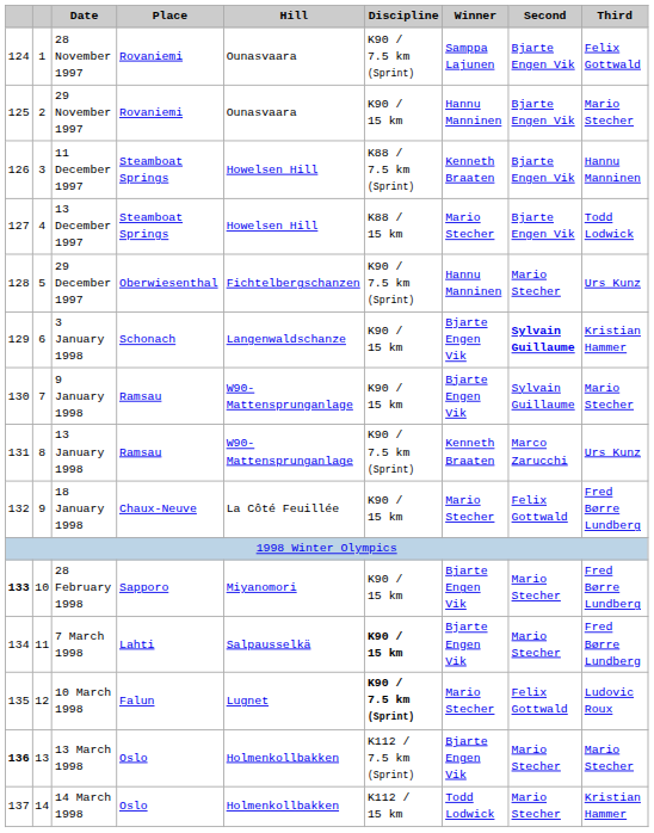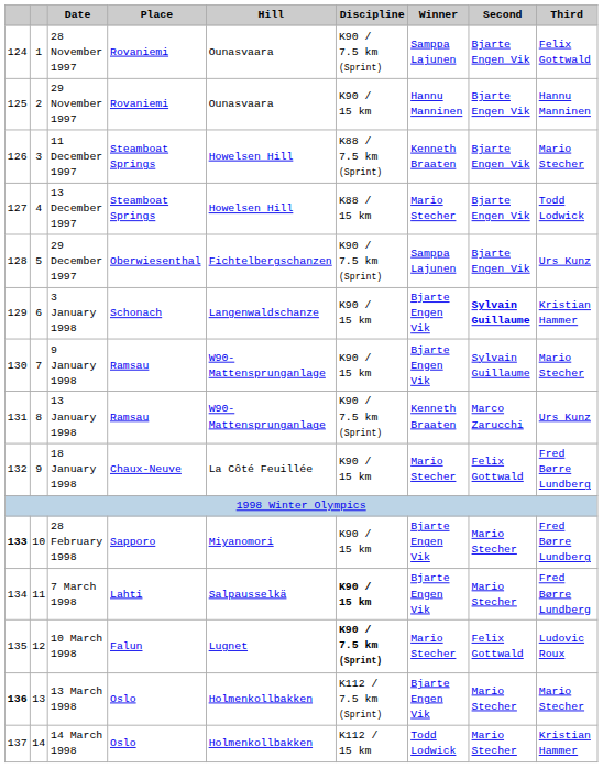 <table class="wikitable plainrowheaders" style="background:#fff; font-size:86%; line-height:16px; border:grey solid 1px; border-collapse:collapse;">
 <tr style="background:#ccc; text-align:center;">
 <th scope="col" style="background:#ccc; width=20 px;"></th>
 <th scope="col" style="background:#ccc; width=30 px;"></th>
 <th scope="col" style="background:#ccc; width:130px;">Date</th>
 <th scope="col" style="background:#ccc; width:180px;">Place</th>
 <th scope="col" style="background:#ccc; width:180px;">Hill</th>
 <th scope="col" style="background:#ccc; width:120px;">Discipline</th>
 <th scope="col" style="background:#ccc; width:185px;">Winner</th>
 <th scope="col" style="background:#ccc; width:185px;">Second</th>
 <th scope="col" style="background:#ccc; width:185px;">Third</th>
 </tr>
 <tr>
 <td align=center>124</td>
 <td align=center>1</td>
 <td>28 November 1997</td>
 <td> <a href='#'>Rovaniemi</a></td>
 <td>Ounasvaara</td>
 <td>K90 / 7.5 km <small>(Sprint)</small></td>
 <td> <a href='#'>Samppa Lajunen</a></td>
 <td> <a href='#'>Bjarte Engen Vik</a></td>
 <td> <a href='#'>Felix Gottwald</a></td>
 </tr>
 <tr>
 <td align=center>125</td>
 <td align=center>2</td>
 <td>29 November 1997</td>
 <td> <a href='#'>Rovaniemi</a></td>
 <td>Ounasvaara</td>
 <td>K90 / 15 km</td>
 <td> <a href='#'>Hannu Manninen</a></td>
 <td> <a href='#'>Bjarte Engen Vik</a></td>
-<td> <a href='#'>Mario Stecher</a></td>
+<td> <a href='#'>Hannu Manninen</a></td>
 </tr>
 <tr>
 <td align=center>126</td>
 <td align=center>3</td>
 <td>11 December 1997</td>
 <td> <a href='#'>Steamboat Springs</a></td>
 <td><a href='#'>Howelsen Hill</a></td>
 <td>K88 / 7.5 km <small>(Sprint)</small></td>
 <td> <a href='#'>Kenneth Braaten</a></td>
 <td> <a href='#'>Bjarte Engen Vik</a></td>
-<td> <a href='#'>Hannu Manninen</a></td>
+<td> <a href='#'>Mario Stecher</a></td>
 </tr>
 <tr>
 <td align=center>127</td>
 <td align=center>4</td>
 <td>13 December 1997</td>
 <td> <a href='#'>Steamboat Springs</a></td>
 <td><a href='#'>Howelsen Hill</a></td>
 <td>K88 / 15 km</td>
 <td> <a href='#'>Mario Stecher</a></td>
 <td> <a href='#'>Bjarte Engen Vik</a></td>
 <td> <a href='#'>Todd Lodwick</a></td>
 </tr>
 <tr>
 <td align=center>128</td>
 <td align=center>5</td>
 <td>29 December 1997</td>
 <td> <a href='#'>Oberwiesenthal</a></td>
 <td><a href='#'>Fichtelbergschanzen</a></td>
 <td>K90 / 7.5 km <small>(Sprint)</small></td>
-<td> <a href='#'>Hannu Manninen</a></td>
-<td> <a href='#'>Mario Stecher</a></td>
+<td> <a href='#'>Samppa Lajunen</a></td>
+<td> <a href='#'>Bjarte Engen Vik</a></td>
 <td> <a href='#'>Urs Kunz</a></td>
 </tr>
 <tr>
 <td align=center>129</td>
 <td align=center>6</td>
 <td>3 January 1998</td>
 <td> <a href='#'>Schonach</a></td>
 <td><a href='#'>Langenwaldschanze</a></td>
 <td>K90 / 15 km</td>
 <td> <a href='#'>Bjarte Engen Vik</a></td>
 <td><strong> <a href='#'>Sylvain Guillaume</a></strong></td>
 <td> <a href='#'>Kristian Hammer</a></td>
 </tr>
 <tr>
 <td align=center>130</td>
 <td align=center>7</td>
 <td>9 January 1998</td>
 <td> <a href='#'>Ramsau</a></td>
 <td><a href='#'>W90-Mattensprunganlage</a></td>
 <td>K90 / 15 km</td>
 <td> <a href='#'>Bjarte Engen Vik</a></td>
 <td> <a href='#'>Sylvain Guillaume</a></td>
 <td> <a href='#'>Mario Stecher</a></td>
 </tr>
 <tr>
 <td align=center>131</td>
 <td align=center>8</td>
 <td>13 January 1998</td>
 <td> <a href='#'>Ramsau</a></td>
 <td><a href='#'>W90-Mattensprunganlage</a></td>
 <td>K90 / 7.5 km <small>(Sprint)</small></td>
 <td> <a href='#'>Kenneth Braaten</a></td>
 <td> <a href='#'>Marco Zarucchi</a></td>
 <td> <a href='#'>Urs Kunz</a></td>
 </tr>
 <tr>
 <td align=center>132</td>
 <td align=center>9</td>
 <td>18 January 1998</td>
 <td> <a href='#'>Chaux-Neuve</a></td>
 <td>La Côté Feuillée</td>
 <td>K90 / 15 km</td>
 <td> <a href='#'>Mario Stecher</a></td>
 <td> <a href='#'>Felix Gottwald</a></td>
 <td> <a href='#'>Fred Børre Lundberg</a></td>
 </tr>
 <tr bgcolor=#BCD4E6>
 <td colspan=9 align=center><a href='#'>1998 Winter Olympics</a></td>
 </tr>
 <tr>
 <td align=center><strong>133</strong></td>
 <td align=center>10</td>
 <td>28 February 1998</td>
 <td> <a href='#'>Sapporo</a></td>
 <td><a href='#'>Miyanomori</a></td>
 <td>K90 / 15 km</td>
 <td> <a href='#'>Bjarte Engen Vik</a></td>
 <td> <a href='#'>Mario Stecher</a></td>
 <td> <a href='#'>Fred Børre Lundberg</a></td>
 </tr>
 <tr>
 <td align=center>134</td>
 <td align=center>11</td>
 <td>7 March 1998</td>
 <td> <a href='#'>Lahti</a></td>
 <td><a href='#'>Salpausselkä</a></td>
 <td><strong>K90 / 15 km</strong></td>
 <td> <a href='#'>Bjarte Engen Vik</a></td>
 <td> <a href='#'>Mario Stecher</a></td>
 <td> <a href='#'>Fred Børre Lundberg</a></td>
 </tr>
 <tr>
 <td align=center>135</td>
 <td align=center>12</td>
 <td>10 March 1998</td>
 <td> <a href='#'>Falun</a></td>
 <td><a href='#'>Lugnet</a></td>
 <td><strong>K90 / 7.5 km <small>(Sprint)</small></strong></td>
 <td> <a href='#'>Mario Stecher</a></td>
 <td> <a href='#'>Felix Gottwald</a></td>
 <td> <a href='#'>Ludovic Roux</a></td>
 </tr>
 <tr>
 <td align=center><strong>136</strong></td>
 <td align=center>13</td>
 <td>13 March 1998</td>
 <td> <a href='#'>Oslo</a></td>
 <td><a href='#'>Holmenkollbakken</a></td>
 <td>K112 / 7.5 km <small>(Sprint)</small></td>
 <td> <a href='#'>Bjarte Engen Vik</a></td>
 <td> <a href='#'>Mario Stecher</a></td>
 <td> <a href='#'>Mario Stecher</a></td>
 </tr>
 <tr>
 <td align=center>137</td>
 <td align=center>14</td>
 <td>14 March 1998</td>
 <td> <a href='#'>Oslo</a></td>
 <td><a href='#'>Holmenkollbakken</a></td>
 <td>K112 / 15 km</td>
 <td> <a href='#'>Todd Lodwick</a></td>
 <td> <a href='#'>Mario Stecher</a></td>
 <td> <a href='#'>Kristian Hammer</a></td>
 </tr>
 </table>
